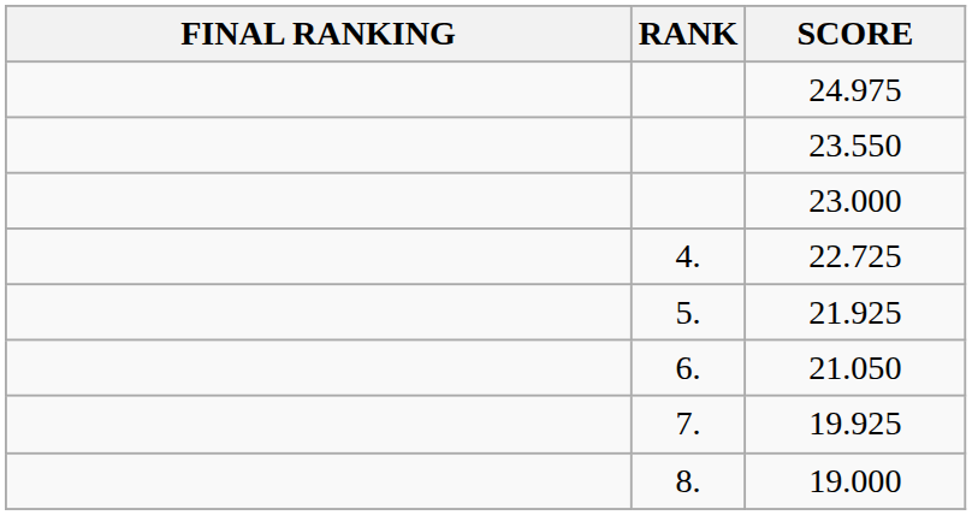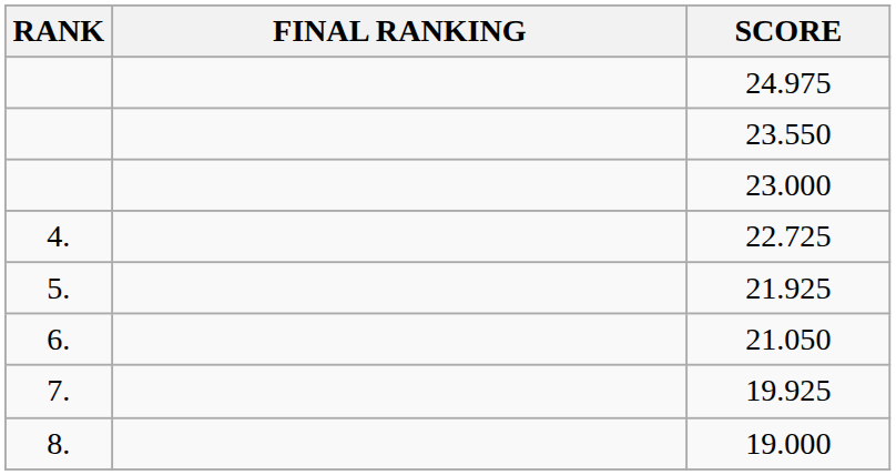 <table class="wikitable" style="font-size:95%;">
 <tr>
+<th>RANK</th>
 <th align="left" style="width: 18em">FINAL RANKING</th>
-<th>RANK</th>
 <th align="center" style="width: 6em">SCORE</th>
 </tr>
 <tr>
+<td align="center"></td>
 <td></td>
-<td align="center"></td>
 <td align="center">24.975</td>
 </tr>
 <tr>
+<td align="center"></td>
 <td></td>
-<td align="center"></td>
 <td align="center">23.550</td>
 </tr>
 <tr>
+<td align="center"></td>
 <td></td>
-<td align="center"></td>
 <td align="center">23.000</td>
 </tr>
 <tr>
+<td align="center">4.</td>
 <td></td>
-<td align="center">4.</td>
 <td align="center">22.725</td>
 </tr>
 <tr>
+<td align="center">5.</td>
 <td></td>
-<td align="center">5.</td>
 <td align="center">21.925</td>
 </tr>
 <tr>
+<td align="center">6.</td>
 <td></td>
-<td align="center">6.</td>
 <td align="center">21.050</td>
 </tr>
 <tr>
+<td align="center">7.</td>
 <td></td>
-<td align="center">7.</td>
 <td align="center">19.925</td>
 </tr>
 <tr>
+<td align="center">8.</td>
 <td></td>
-<td align="center">8.</td>
 <td align="center">19.000</td>
 </tr>
 </table>
